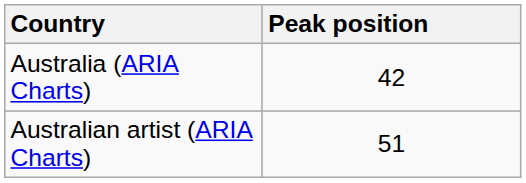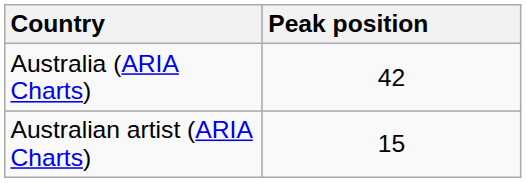 <table class="wikitable">
 <tr>
 <th style="text-align:left; width:160px;">Country</th>
 <th style="text-align:left; width:160px;">Peak position</th>
 </tr>
 <tr>
 <td align="left">Australia (<a href='#'>ARIA Charts</a>)</td>
 <td style="text-align:center;">42</td>
 </tr>
 <tr>
 <td align="left">Australian artist (<a href='#'>ARIA Charts</a>)</td>
-<td style="text-align:center;">51</td>
+<td style="text-align:center;">15</td>
 </tr>
 </table>
